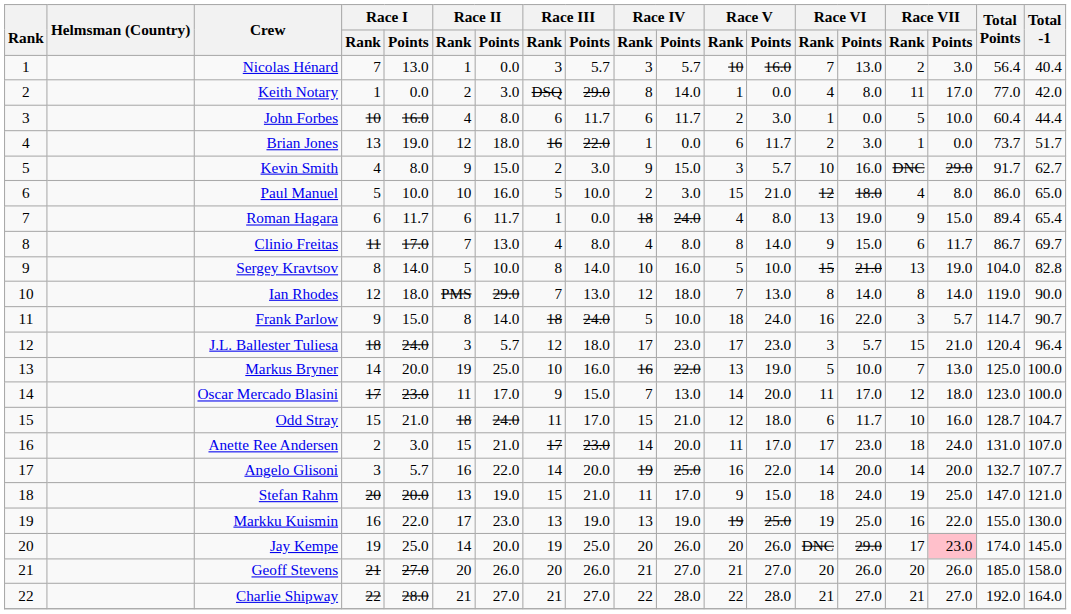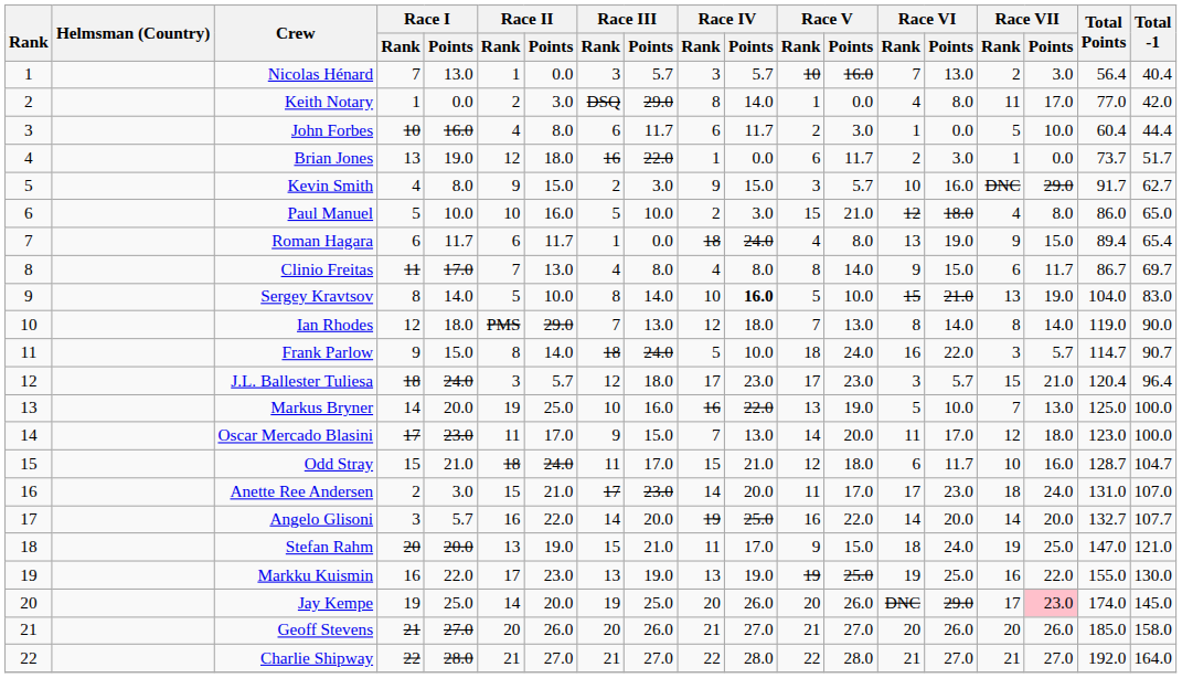 <table class="wikitable" style="text-align:right; font-size:90%">
 <tr>
 <th rowspan="2"><br>Rank</th>
 <th rowspan="2">Helmsman (Country)</th>
 <th rowspan="2">Crew</th>
 <th colspan="2">Race I</th>
 <th colspan="2">Race II</th>
 <th colspan="2">Race III</th>
 <th colspan="2">Race IV</th>
 <th colspan="2">Race V</th>
 <th colspan="2">Race VI</th>
 <th colspan="2">Race VII</th>
 <th rowspan="2">Total <br>Points <br> </th>
 <th rowspan="2">Total<br>-1<br> </th>
 </tr>
 <tr>
 <th>Rank</th>
 <th>Points</th>
 <th>Rank</th>
 <th>Points</th>
 <th>Rank</th>
 <th>Points</th>
 <th>Rank</th>
 <th>Points</th>
 <th>Rank</th>
 <th>Points</th>
 <th>Rank</th>
 <th>Points</th>
 <th>Rank</th>
 <th>Points</th>
 </tr>
 <tr style="vertical-align:top;">
 <td align=center>1</td>
 <td align=left></td>
 <td><a href='#'>Nicolas Hénard</a> </td>
 <td>7</td>
 <td>13.0</td>
 <td>1</td>
 <td>0.0</td>
 <td>3</td>
 <td>5.7</td>
 <td>3</td>
 <td>5.7</td>
 <td><s>10</s></td>
 <td><s>16.0</s></td>
 <td>7</td>
 <td>13.0</td>
 <td>2</td>
 <td>3.0</td>
 <td>56.4</td>
 <td>40.4</td>
 </tr>
 <tr>
 <td align=center>2</td>
 <td align=left></td>
 <td><a href='#'>Keith Notary</a> </td>
 <td>1</td>
 <td>0.0</td>
 <td>2</td>
 <td>3.0</td>
 <td><s>DSQ</s></td>
 <td><s>29.0</s></td>
 <td>8</td>
 <td>14.0</td>
 <td>1</td>
 <td>0.0</td>
 <td>4</td>
 <td>8.0</td>
 <td>11</td>
 <td>17.0</td>
 <td>77.0</td>
 <td>42.0</td>
 </tr>
 <tr>
 <td align=center>3</td>
 <td align=left></td>
 <td><a href='#'>John Forbes</a> </td>
 <td><s>10</s></td>
 <td><s>16.0</s></td>
 <td>4</td>
 <td>8.0</td>
 <td>6</td>
 <td>11.7</td>
 <td>6</td>
 <td>11.7</td>
 <td>2</td>
 <td>3.0</td>
 <td>1</td>
 <td>0.0</td>
 <td>5</td>
 <td>10.0</td>
 <td>60.4</td>
 <td>44.4</td>
 </tr>
 <tr>
 <td align=center>4</td>
 <td align=left></td>
 <td><a href='#'>Brian Jones</a> </td>
 <td>13</td>
 <td>19.0</td>
 <td>12</td>
 <td>18.0</td>
 <td><s>16</s></td>
 <td><s>22.0</s></td>
 <td>1</td>
 <td>0.0</td>
 <td>6</td>
 <td>11.7</td>
 <td>2</td>
 <td>3.0</td>
 <td>1</td>
 <td>0.0</td>
 <td>73.7</td>
 <td>51.7</td>
 </tr>
 <tr>
 <td align=center>5</td>
 <td align=left></td>
 <td><a href='#'>Kevin Smith</a> </td>
 <td>4</td>
 <td>8.0</td>
 <td>9</td>
 <td>15.0</td>
 <td>2</td>
 <td>3.0</td>
 <td>9</td>
 <td>15.0</td>
 <td>3</td>
 <td>5.7</td>
 <td>10</td>
 <td>16.0</td>
 <td><s>DNC</s></td>
 <td><s>29.0</s></td>
 <td>91.7</td>
 <td>62.7</td>
 </tr>
 <tr>
 <td align=center>6</td>
 <td align=left></td>
 <td><a href='#'>Paul Manuel</a> </td>
 <td>5</td>
 <td>10.0</td>
 <td>10</td>
 <td>16.0</td>
 <td>5</td>
 <td>10.0</td>
 <td>2</td>
 <td>3.0</td>
 <td>15</td>
 <td>21.0</td>
 <td><s>12</s></td>
 <td><s>18.0</s></td>
 <td>4</td>
 <td>8.0</td>
 <td>86.0</td>
 <td>65.0</td>
 </tr>
 <tr>
 <td align=center>7</td>
 <td align=left></td>
 <td><a href='#'>Roman Hagara</a> </td>
 <td>6</td>
 <td>11.7</td>
 <td>6</td>
 <td>11.7</td>
 <td>1</td>
 <td>0.0</td>
 <td><s>18</s></td>
 <td><s>24.0</s></td>
 <td>4</td>
 <td>8.0</td>
 <td>13</td>
 <td>19.0</td>
 <td>9</td>
 <td>15.0</td>
 <td>89.4</td>
 <td>65.4</td>
 </tr>
 <tr>
 <td align=center>8</td>
 <td align=left></td>
 <td><a href='#'>Clinio Freitas</a> </td>
 <td><s>11</s></td>
 <td><s>17.0</s></td>
 <td>7</td>
 <td>13.0</td>
 <td>4</td>
 <td>8.0</td>
 <td>4</td>
 <td>8.0</td>
 <td>8</td>
 <td>14.0</td>
 <td>9</td>
 <td>15.0</td>
 <td>6</td>
 <td>11.7</td>
 <td>86.7</td>
 <td>69.7</td>
 </tr>
 <tr>
 <td align=center>9</td>
 <td align=left></td>
 <td><a href='#'>Sergey Kravtsov</a> </td>
 <td>8</td>
 <td>14.0</td>
 <td>5</td>
 <td>10.0</td>
 <td>8</td>
 <td>14.0</td>
 <td>10</td>
-<td>16.0</td>
+<td><strong>16.0</strong></td>
 <td>5</td>
 <td>10.0</td>
 <td><s>15</s></td>
 <td><s>21.0</s></td>
 <td>13</td>
 <td>19.0</td>
 <td>104.0</td>
-<td>82.8</td>
+<td>83.0</td>
 </tr>
 <tr>
 <td align=center>10</td>
 <td align=left></td>
 <td><a href='#'>Ian Rhodes</a> </td>
 <td>12</td>
 <td>18.0</td>
 <td><s>PMS</s></td>
 <td><s>29.0</s></td>
 <td>7</td>
 <td>13.0</td>
 <td>12</td>
 <td>18.0</td>
 <td>7</td>
 <td>13.0</td>
 <td>8</td>
 <td>14.0</td>
 <td>8</td>
 <td>14.0</td>
 <td>119.0</td>
 <td>90.0</td>
 </tr>
 <tr>
 <td align=center>11</td>
 <td align=left></td>
 <td><a href='#'>Frank Parlow</a> </td>
 <td>9</td>
 <td>15.0</td>
 <td>8</td>
 <td>14.0</td>
 <td><s>18</s></td>
 <td><s>24.0</s></td>
 <td>5</td>
 <td>10.0</td>
 <td>18</td>
 <td>24.0</td>
 <td>16</td>
 <td>22.0</td>
 <td>3</td>
 <td>5.7</td>
 <td>114.7</td>
 <td>90.7</td>
 </tr>
 <tr>
 <td align=center>12</td>
 <td align=left></td>
 <td><a href='#'>J.L. Ballester Tuliesa</a> </td>
 <td><s>18</s></td>
 <td><s>24.0</s></td>
 <td>3</td>
 <td>5.7</td>
 <td>12</td>
 <td>18.0</td>
 <td>17</td>
 <td>23.0</td>
 <td>17</td>
 <td>23.0</td>
 <td>3</td>
 <td>5.7</td>
 <td>15</td>
 <td>21.0</td>
 <td>120.4</td>
 <td>96.4</td>
 </tr>
 <tr>
 <td align=center>13</td>
 <td align=left></td>
 <td><a href='#'>Markus Bryner</a> </td>
 <td>14</td>
 <td>20.0</td>
 <td>19</td>
 <td>25.0</td>
 <td>10</td>
 <td>16.0</td>
 <td><s>16</s></td>
 <td><s>22.0</s></td>
 <td>13</td>
 <td>19.0</td>
 <td>5</td>
 <td>10.0</td>
 <td>7</td>
 <td>13.0</td>
 <td>125.0</td>
 <td>100.0</td>
 </tr>
 <tr>
 <td align=center>14</td>
 <td align=left></td>
 <td><a href='#'>Oscar Mercado Blasini</a> </td>
 <td><s>17</s></td>
 <td><s>23.0</s></td>
 <td>11</td>
 <td>17.0</td>
 <td>9</td>
 <td>15.0</td>
 <td>7</td>
 <td>13.0</td>
 <td>14</td>
 <td>20.0</td>
 <td>11</td>
 <td>17.0</td>
 <td>12</td>
 <td>18.0</td>
 <td>123.0</td>
 <td>100.0</td>
 </tr>
 <tr>
 <td align=center>15</td>
 <td align=left></td>
 <td><a href='#'>Odd Stray</a> </td>
 <td>15</td>
 <td>21.0</td>
 <td><s>18</s></td>
 <td><s>24.0</s></td>
 <td>11</td>
 <td>17.0</td>
 <td>15</td>
 <td>21.0</td>
 <td>12</td>
 <td>18.0</td>
 <td>6</td>
 <td>11.7</td>
 <td>10</td>
 <td>16.0</td>
 <td>128.7</td>
 <td>104.7</td>
 </tr>
 <tr>
 <td align=center>16</td>
 <td align=left></td>
 <td><a href='#'>Anette Ree Andersen</a> </td>
 <td>2</td>
 <td>3.0</td>
 <td>15</td>
 <td>21.0</td>
 <td><s>17</s></td>
 <td><s>23.0</s></td>
 <td>14</td>
 <td>20.0</td>
 <td>11</td>
 <td>17.0</td>
 <td>17</td>
 <td>23.0</td>
 <td>18</td>
 <td>24.0</td>
 <td>131.0</td>
 <td>107.0</td>
 </tr>
 <tr>
 <td align=center>17</td>
 <td align=left></td>
 <td><a href='#'>Angelo Glisoni</a> </td>
 <td>3</td>
 <td>5.7</td>
 <td>16</td>
 <td>22.0</td>
 <td>14</td>
 <td>20.0</td>
 <td><s>19</s></td>
 <td><s>25.0</s></td>
 <td>16</td>
 <td>22.0</td>
 <td>14</td>
 <td>20.0</td>
 <td>14</td>
 <td>20.0</td>
 <td>132.7</td>
 <td>107.7</td>
 </tr>
 <tr>
 <td align=center>18</td>
 <td align=left></td>
 <td><a href='#'>Stefan Rahm</a> </td>
 <td><s>20</s></td>
 <td><s>20.0</s></td>
 <td>13</td>
 <td>19.0</td>
 <td>15</td>
 <td>21.0</td>
 <td>11</td>
 <td>17.0</td>
 <td>9</td>
 <td>15.0</td>
 <td>18</td>
 <td>24.0</td>
 <td>19</td>
 <td>25.0</td>
 <td>147.0</td>
 <td>121.0</td>
 </tr>
 <tr>
 <td align=center>19</td>
 <td align=left></td>
 <td><a href='#'>Markku Kuismin</a> </td>
 <td>16</td>
 <td>22.0</td>
 <td>17</td>
 <td>23.0</td>
 <td>13</td>
 <td>19.0</td>
 <td>13</td>
 <td>19.0</td>
 <td><s>19</s></td>
 <td><s>25.0</s></td>
 <td>19</td>
 <td>25.0</td>
 <td>16</td>
 <td>22.0</td>
 <td>155.0</td>
 <td>130.0</td>
 </tr>
 <tr>
 <td align=center>20</td>
 <td align=left></td>
 <td><a href='#'>Jay Kempe</a> </td>
 <td>19</td>
 <td>25.0</td>
 <td>14</td>
 <td>20.0</td>
 <td>19</td>
 <td>25.0</td>
 <td>20</td>
 <td>26.0</td>
 <td>20</td>
 <td>26.0</td>
 <td><s>DNC</s></td>
 <td><s>29.0</s></td>
 <td>17</td>
 <td style="background: pink;">23.0</td>
 <td>174.0</td>
 <td>145.0</td>
 </tr>
 <tr>
 <td align=center>21</td>
 <td align=left></td>
 <td><a href='#'>Geoff Stevens</a> </td>
 <td><s>21</s></td>
 <td><s>27.0</s></td>
 <td>20</td>
 <td>26.0</td>
 <td>20</td>
 <td>26.0</td>
 <td>21</td>
 <td>27.0</td>
 <td>21</td>
 <td>27.0</td>
 <td>20</td>
 <td>26.0</td>
 <td>20</td>
 <td>26.0</td>
 <td>185.0</td>
 <td>158.0</td>
 </tr>
 <tr>
 <td align=center>22</td>
 <td align=left></td>
 <td><a href='#'>Charlie Shipway</a> </td>
 <td><s>22</s></td>
 <td><s>28.0</s></td>
 <td>21</td>
 <td>27.0</td>
 <td>21</td>
 <td>27.0</td>
 <td>22</td>
 <td>28.0</td>
 <td>22</td>
 <td>28.0</td>
 <td>21</td>
 <td>27.0</td>
 <td>21</td>
 <td>27.0</td>
 <td>192.0</td>
 <td>164.0</td>
 </tr>
 <tr>
 </tr>
 </table>
